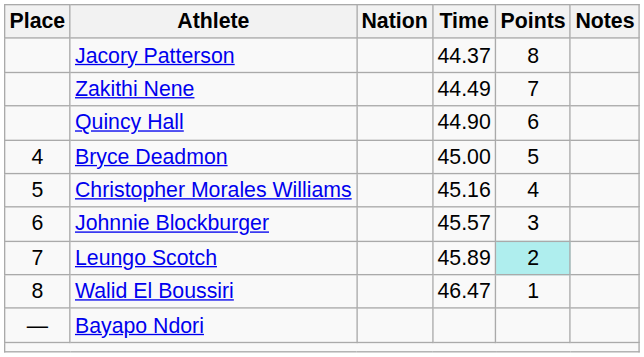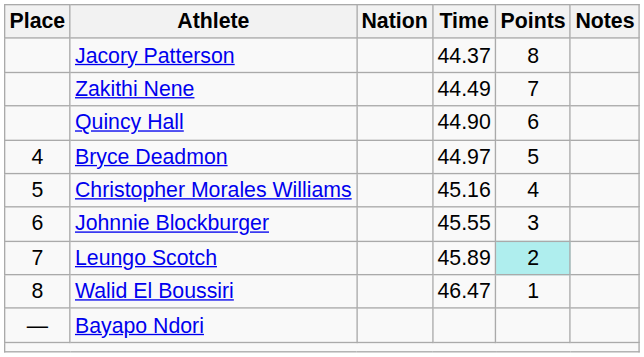 <table class="wikitable mw-datatable sortable" style="text-align:center;">
 <tr>
 <th scope="col">Place</th>
 <th scope="col">Athlete</th>
 <th scope="col">Nation</th>
 <th scope="col">Time</th>
 <th scope="col">Points</th>
 <th scope="col">Notes</th>
 </tr>
 <tr>
 <td></td>
 <td align="left"><a href='#'>Jacory Patterson</a></td>
 <td align="left"></td>
 <td>44.37</td>
 <td>8</td>
 <td></td>
 </tr>
 <tr>
 <td></td>
 <td align="left"><a href='#'>Zakithi Nene</a></td>
 <td align="left"></td>
 <td>44.49</td>
 <td>7</td>
 <td></td>
 </tr>
 <tr>
 <td></td>
 <td align="left"><a href='#'>Quincy Hall</a></td>
 <td align="left"></td>
 <td>44.90</td>
 <td>6</td>
 <td></td>
 </tr>
 <tr>
 <td>4</td>
 <td align="left"><a href='#'>Bryce Deadmon</a></td>
 <td align="left"></td>
-<td>45.00</td>
+<td>44.97</td>
 <td>5</td>
 <td></td>
 </tr>
 <tr>
 <td>5</td>
 <td align="left"><a href='#'>Christopher Morales Williams</a></td>
 <td align="left"></td>
 <td>45.16</td>
 <td>4</td>
 <td></td>
 </tr>
 <tr>
 <td>6</td>
 <td align="left"><a href='#'>Johnnie Blockburger</a></td>
 <td align="left"></td>
-<td>45.57</td>
+<td>45.55</td>
 <td>3</td>
 <td></td>
 </tr>
 <tr>
 <td>7</td>
 <td align="left"><a href='#'>Leungo Scotch</a></td>
 <td align="left"></td>
 <td>45.89</td>
 <td style="background: paleturquoise;">2</td>
 <td></td>
 </tr>
 <tr>
 <td>8</td>
 <td align="left"><a href='#'>Walid El Boussiri</a></td>
 <td align="left"></td>
 <td>46.47</td>
 <td>1</td>
 <td></td>
 </tr>
 <tr>
 <td>—</td>
 <td align="left"><a href='#'>Bayapo Ndori</a></td>
 <td align="left"></td>
 <td></td>
 <td></td>
 <td></td>
 </tr>
 <tr class="sortbottom">
 <td colspan="6"></td>
 </tr>
 </table>
